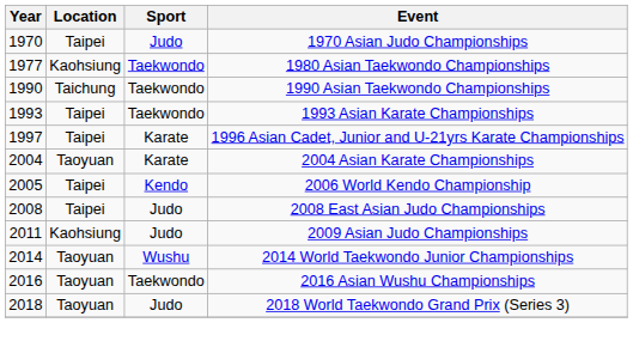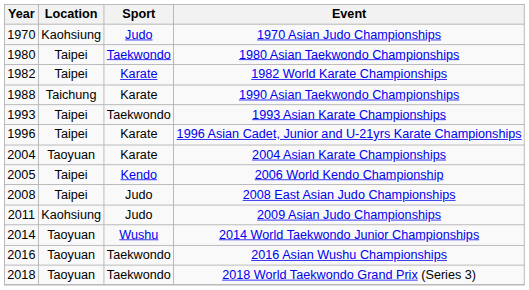 <table class="wikitable sortable" style="text-align:center">
 <tr>
 <th>Year</th>
 <th>Location</th>
 <th>Sport</th>
 <th>Event</th>
 </tr>
 <tr>
 <td>1970</td>
-<td>Taipei</td>
+<td>Kaohsiung</td>
 <td><a href='#'>Judo</a></td>
 <td><a href='#'>1970 Asian Judo Championships</a></td>
 </tr>
 <tr>
-<td>1977</td>
-<td>Kaohsiung</td>
+<td>1980</td>
+<td>Taipei</td>
 <td><a href='#'>Taekwondo</a></td>
 <td><a href='#'>1980 Asian Taekwondo Championships</a></td>
 </tr>
 <tr>
-<td>1990</td>
+<td>1982</td>
+<td>Taipei</td>
+<td><a href='#'>Karate</a></td>
+<td><a href='#'>1982 World Karate Championships</a></td>
+</tr>
+<tr>
+<td>1988</td>
 <td>Taichung</td>
-<td>Taekwondo</td>
+<td>Karate</td>
 <td><a href='#'>1990 Asian Taekwondo Championships</a></td>
 </tr>
 <tr>
 <td>1993</td>
 <td>Taipei</td>
 <td>Taekwondo</td>
 <td><a href='#'>1993 Asian Karate Championships</a></td>
 </tr>
 <tr>
-<td>1997</td>
+<td>1996</td>
 <td>Taipei</td>
 <td>Karate</td>
 <td><a href='#'>1996 Asian Cadet, Junior and U-21yrs Karate Championships</a></td>
 </tr>
 <tr>
 <td>2004</td>
 <td>Taoyuan</td>
 <td>Karate</td>
 <td><a href='#'>2004 Asian Karate Championships</a></td>
 </tr>
 <tr>
 <td>2005</td>
 <td>Taipei</td>
 <td><a href='#'>Kendo</a></td>
 <td><a href='#'>2006 World Kendo Championship</a></td>
 </tr>
 <tr>
 <td>2008</td>
 <td>Taipei</td>
 <td>Judo</td>
 <td><a href='#'>2008 East Asian Judo Championships</a></td>
 </tr>
 <tr>
 <td>2011</td>
 <td>Kaohsiung</td>
 <td>Judo</td>
 <td><a href='#'>2009 Asian Judo Championships</a></td>
 </tr>
 <tr>
 <td>2014</td>
 <td>Taoyuan</td>
 <td><a href='#'>Wushu</a></td>
 <td><a href='#'>2014 World Taekwondo Junior Championships</a></td>
 </tr>
 <tr>
 <td>2016</td>
 <td>Taoyuan</td>
 <td>Taekwondo</td>
 <td><a href='#'>2016 Asian Wushu Championships</a></td>
 </tr>
 <tr>
 <td>2018</td>
 <td>Taoyuan</td>
-<td>Judo</td>
+<td>Taekwondo</td>
 <td><a href='#'>2018 World Taekwondo Grand Prix</a> (Series 3)</td>
 </tr>
 <tr>
 </tr>
 </table>
